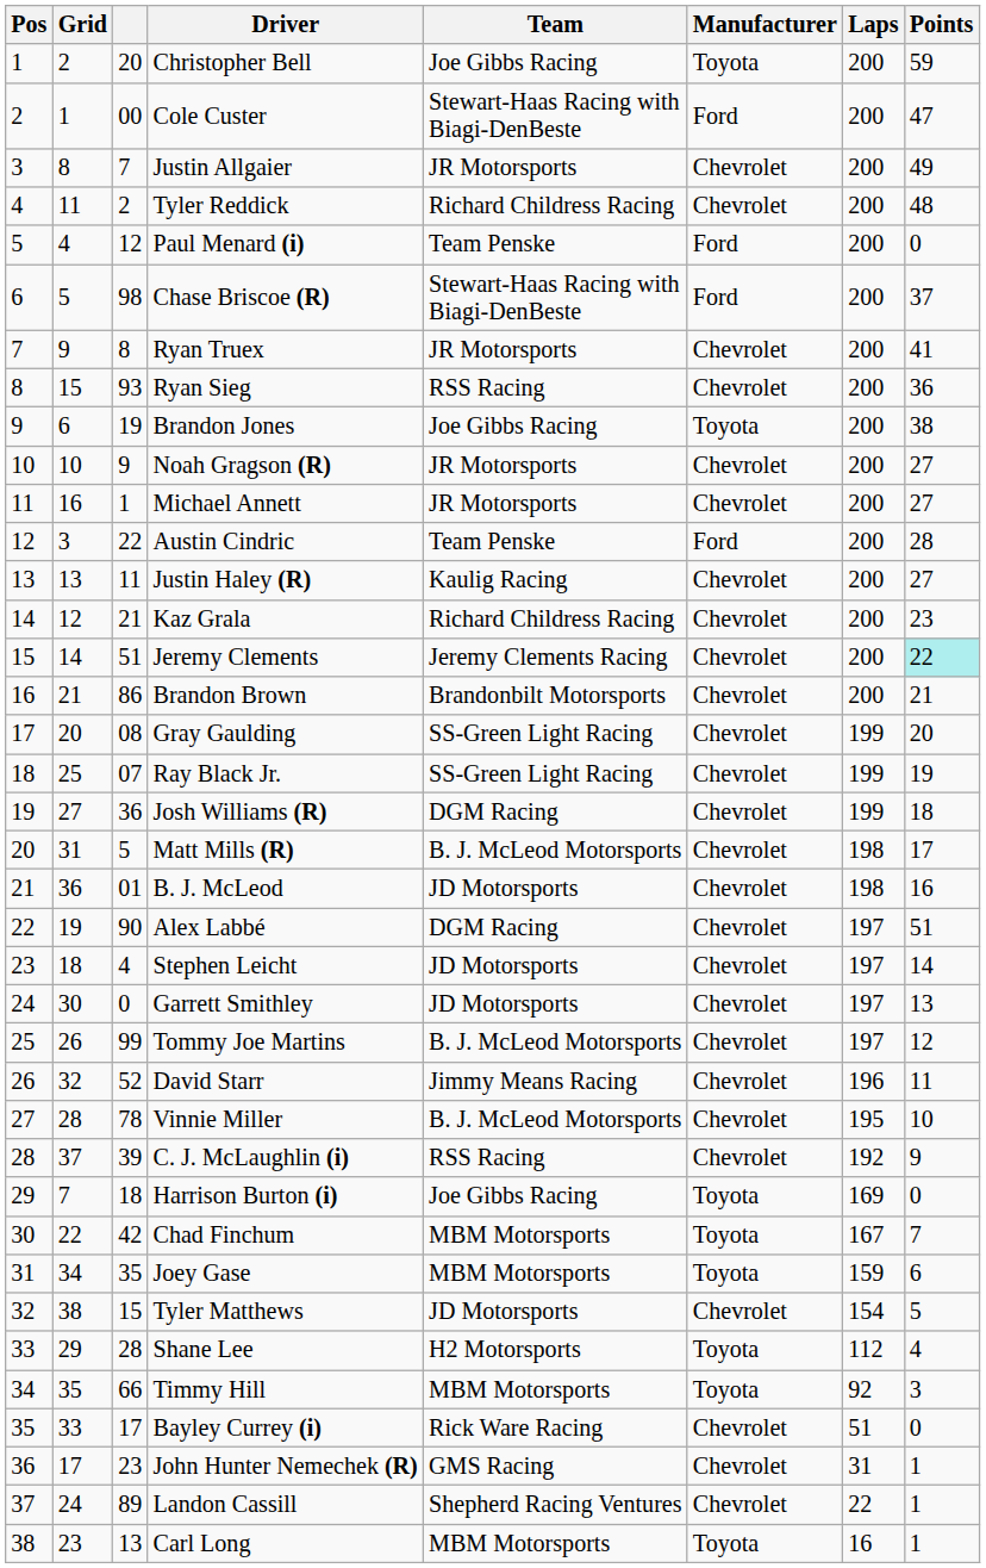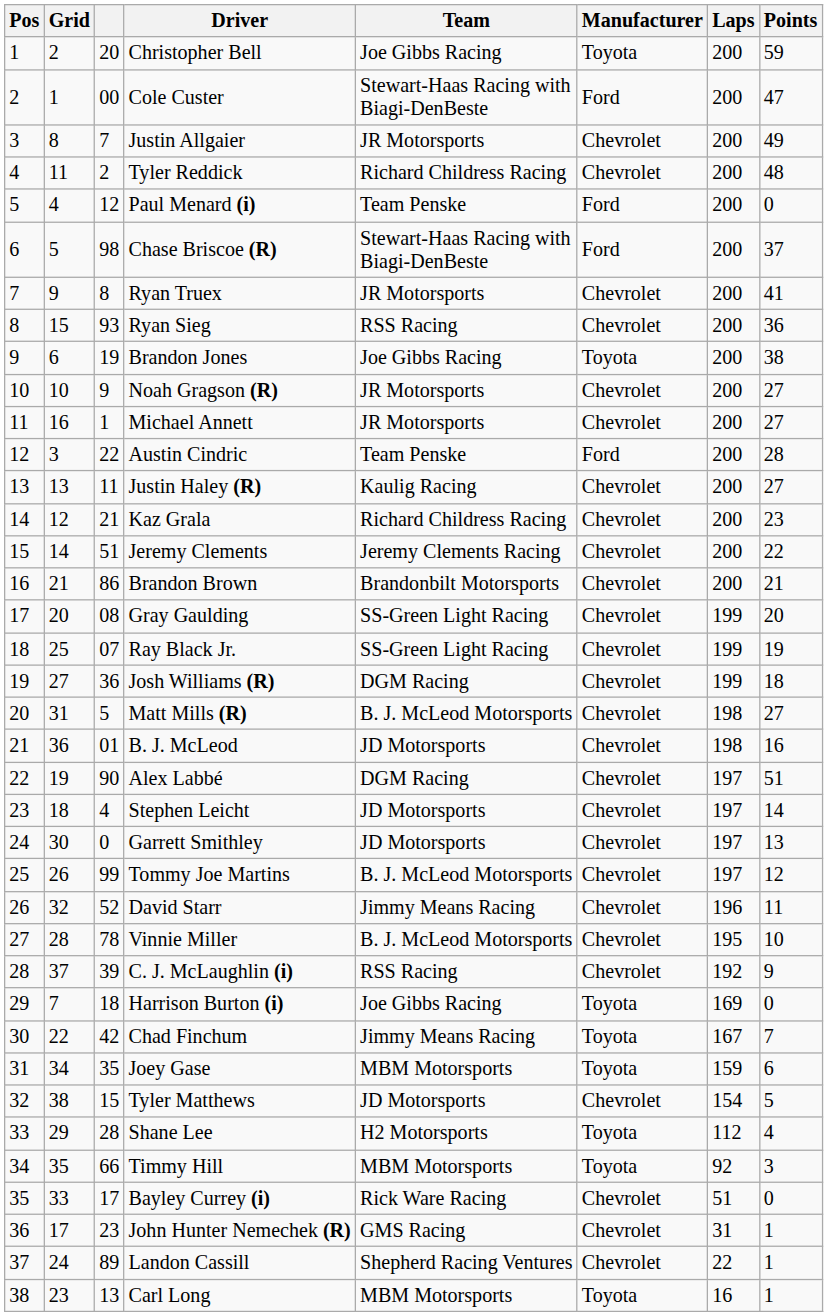 <table class="wikitable" style="font-size:98%">
 <tr>
 <th>Pos</th>
 <th>Grid</th>
 <th></th>
 <th>Driver</th>
 <th>Team</th>
 <th>Manufacturer</th>
 <th>Laps</th>
 <th>Points</th>
 </tr>
 <tr>
 <td>1</td>
 <td>2</td>
 <td>20</td>
 <td>Christopher Bell</td>
 <td>Joe Gibbs Racing</td>
 <td>Toyota</td>
 <td>200</td>
 <td>59</td>
 </tr>
 <tr>
 <td>2</td>
 <td>1</td>
 <td>00</td>
 <td>Cole Custer</td>
 <td>Stewart-Haas Racing with<br>Biagi-DenBeste</td>
 <td>Ford</td>
 <td>200</td>
 <td>47</td>
 </tr>
 <tr>
 <td>3</td>
 <td>8</td>
 <td>7</td>
 <td>Justin Allgaier</td>
 <td>JR Motorsports</td>
 <td>Chevrolet</td>
 <td>200</td>
 <td>49</td>
 </tr>
 <tr>
 <td>4</td>
 <td>11</td>
 <td>2</td>
 <td>Tyler Reddick</td>
 <td>Richard Childress Racing</td>
 <td>Chevrolet</td>
 <td>200</td>
 <td>48</td>
 </tr>
 <tr>
 <td>5</td>
 <td>4</td>
 <td>12</td>
 <td>Paul Menard <strong>(i)</strong></td>
 <td>Team Penske</td>
 <td>Ford</td>
 <td>200</td>
 <td>0</td>
 </tr>
 <tr>
 <td>6</td>
 <td>5</td>
 <td>98</td>
 <td>Chase Briscoe <strong>(R)</strong></td>
 <td>Stewart-Haas Racing with<br>Biagi-DenBeste</td>
 <td>Ford</td>
 <td>200</td>
 <td>37</td>
 </tr>
 <tr>
 <td>7</td>
 <td>9</td>
 <td>8</td>
 <td>Ryan Truex</td>
 <td>JR Motorsports</td>
 <td>Chevrolet</td>
 <td>200</td>
 <td>41</td>
 </tr>
 <tr>
 <td>8</td>
 <td>15</td>
 <td>93</td>
 <td>Ryan Sieg</td>
 <td>RSS Racing</td>
 <td>Chevrolet</td>
 <td>200</td>
 <td>36</td>
 </tr>
 <tr>
 <td>9</td>
 <td>6</td>
 <td>19</td>
 <td>Brandon Jones</td>
 <td>Joe Gibbs Racing</td>
 <td>Toyota</td>
 <td>200</td>
 <td>38</td>
 </tr>
 <tr>
 <td>10</td>
 <td>10</td>
 <td>9</td>
 <td>Noah Gragson <strong>(R)</strong></td>
 <td>JR Motorsports</td>
 <td>Chevrolet</td>
 <td>200</td>
 <td>27</td>
 </tr>
 <tr>
 <td>11</td>
 <td>16</td>
 <td>1</td>
 <td>Michael Annett</td>
 <td>JR Motorsports</td>
 <td>Chevrolet</td>
 <td>200</td>
 <td>27</td>
 </tr>
 <tr>
 <td>12</td>
 <td>3</td>
 <td>22</td>
 <td>Austin Cindric</td>
 <td>Team Penske</td>
 <td>Ford</td>
 <td>200</td>
 <td>28</td>
 </tr>
 <tr>
 <td>13</td>
 <td>13</td>
 <td>11</td>
 <td>Justin Haley <strong>(R)</strong></td>
 <td>Kaulig Racing</td>
 <td>Chevrolet</td>
 <td>200</td>
 <td>27</td>
 </tr>
 <tr>
 <td>14</td>
 <td>12</td>
 <td>21</td>
 <td>Kaz Grala</td>
 <td>Richard Childress Racing</td>
 <td>Chevrolet</td>
 <td>200</td>
 <td>23</td>
 </tr>
 <tr>
 <td>15</td>
 <td>14</td>
 <td>51</td>
 <td>Jeremy Clements</td>
 <td>Jeremy Clements Racing</td>
 <td>Chevrolet</td>
 <td>200</td>
-<td style="background: paleturquoise;">22</td>
+<td>22</td>
 </tr>
 <tr>
 <td>16</td>
 <td>21</td>
 <td>86</td>
 <td>Brandon Brown</td>
 <td>Brandonbilt Motorsports</td>
 <td>Chevrolet</td>
 <td>200</td>
 <td>21</td>
 </tr>
 <tr>
 <td>17</td>
 <td>20</td>
 <td>08</td>
 <td>Gray Gaulding</td>
 <td>SS-Green Light Racing</td>
 <td>Chevrolet</td>
 <td>199</td>
 <td>20</td>
 </tr>
 <tr>
 <td>18</td>
 <td>25</td>
 <td>07</td>
 <td>Ray Black Jr.</td>
 <td>SS-Green Light Racing</td>
 <td>Chevrolet</td>
 <td>199</td>
 <td>19</td>
 </tr>
 <tr>
 <td>19</td>
 <td>27</td>
 <td>36</td>
 <td>Josh Williams <strong>(R)</strong></td>
 <td>DGM Racing</td>
 <td>Chevrolet</td>
 <td>199</td>
 <td>18</td>
 </tr>
 <tr>
 <td>20</td>
 <td>31</td>
 <td>5</td>
 <td>Matt Mills <strong>(R)</strong></td>
 <td>B. J. McLeod Motorsports</td>
 <td>Chevrolet</td>
 <td>198</td>
-<td>17</td>
+<td>27</td>
 </tr>
 <tr>
 <td>21</td>
 <td>36</td>
 <td>01</td>
 <td>B. J. McLeod</td>
 <td>JD Motorsports</td>
 <td>Chevrolet</td>
 <td>198</td>
 <td>16</td>
 </tr>
 <tr>
 <td>22</td>
 <td>19</td>
 <td>90</td>
 <td>Alex Labbé</td>
 <td>DGM Racing</td>
 <td>Chevrolet</td>
 <td>197</td>
 <td>51</td>
 </tr>
 <tr>
 <td>23</td>
 <td>18</td>
 <td>4</td>
 <td>Stephen Leicht</td>
 <td>JD Motorsports</td>
 <td>Chevrolet</td>
 <td>197</td>
 <td>14</td>
 </tr>
 <tr>
 <td>24</td>
 <td>30</td>
 <td>0</td>
 <td>Garrett Smithley</td>
 <td>JD Motorsports</td>
 <td>Chevrolet</td>
 <td>197</td>
 <td>13</td>
 </tr>
 <tr>
 <td>25</td>
 <td>26</td>
 <td>99</td>
 <td>Tommy Joe Martins</td>
 <td>B. J. McLeod Motorsports</td>
 <td>Chevrolet</td>
 <td>197</td>
 <td>12</td>
 </tr>
 <tr>
 <td>26</td>
 <td>32</td>
 <td>52</td>
 <td>David Starr</td>
 <td>Jimmy Means Racing</td>
 <td>Chevrolet</td>
 <td>196</td>
 <td>11</td>
 </tr>
 <tr>
 <td>27</td>
 <td>28</td>
 <td>78</td>
 <td>Vinnie Miller</td>
 <td>B. J. McLeod Motorsports</td>
 <td>Chevrolet</td>
 <td>195</td>
 <td>10</td>
 </tr>
 <tr>
 <td>28</td>
 <td>37</td>
 <td>39</td>
 <td>C. J. McLaughlin <strong>(i)</strong></td>
 <td>RSS Racing</td>
 <td>Chevrolet</td>
 <td>192</td>
 <td>9</td>
 </tr>
 <tr>
 <td>29</td>
 <td>7</td>
 <td>18</td>
 <td>Harrison Burton <strong>(i)</strong></td>
 <td>Joe Gibbs Racing</td>
 <td>Toyota</td>
 <td>169</td>
 <td>0</td>
 </tr>
 <tr>
 <td>30</td>
 <td>22</td>
 <td>42</td>
 <td>Chad Finchum</td>
-<td>MBM Motorsports</td>
+<td>Jimmy Means Racing</td>
 <td>Toyota</td>
 <td>167</td>
 <td>7</td>
 </tr>
 <tr>
 <td>31</td>
 <td>34</td>
 <td>35</td>
 <td>Joey Gase</td>
 <td>MBM Motorsports</td>
 <td>Toyota</td>
 <td>159</td>
 <td>6</td>
 </tr>
 <tr>
 <td>32</td>
 <td>38</td>
 <td>15</td>
 <td>Tyler Matthews</td>
 <td>JD Motorsports</td>
 <td>Chevrolet</td>
 <td>154</td>
 <td>5</td>
 </tr>
 <tr>
 <td>33</td>
 <td>29</td>
 <td>28</td>
 <td>Shane Lee</td>
 <td>H2 Motorsports</td>
 <td>Toyota</td>
 <td>112</td>
 <td>4</td>
 </tr>
 <tr>
 <td>34</td>
 <td>35</td>
 <td>66</td>
 <td>Timmy Hill</td>
 <td>MBM Motorsports</td>
 <td>Toyota</td>
 <td>92</td>
 <td>3</td>
 </tr>
 <tr>
 <td>35</td>
 <td>33</td>
 <td>17</td>
 <td>Bayley Currey <strong>(i)</strong></td>
 <td>Rick Ware Racing</td>
 <td>Chevrolet</td>
 <td>51</td>
 <td>0</td>
 </tr>
 <tr>
 <td>36</td>
 <td>17</td>
 <td>23</td>
 <td>John Hunter Nemechek <strong>(R)</strong></td>
 <td>GMS Racing</td>
 <td>Chevrolet</td>
 <td>31</td>
 <td>1</td>
 </tr>
 <tr>
 <td>37</td>
 <td>24</td>
 <td>89</td>
 <td>Landon Cassill</td>
 <td>Shepherd Racing Ventures</td>
 <td>Chevrolet</td>
 <td>22</td>
 <td>1</td>
 </tr>
 <tr>
 <td>38</td>
 <td>23</td>
 <td>13</td>
 <td>Carl Long</td>
 <td>MBM Motorsports</td>
 <td>Toyota</td>
 <td>16</td>
 <td>1</td>
 </tr>
 <tr>
 </tr>
 </table>
